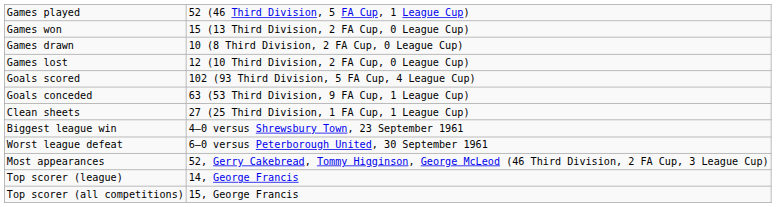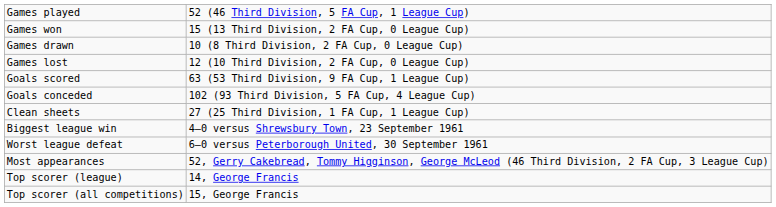 <table class="wikitable">
 <tr>
 <td>Games played</td>
 <td>52 (46 <a href='#'>Third Division</a>, 5 <a href='#'>FA Cup</a>, 1 <a href='#'>League Cup</a>)</td>
 </tr>
 <tr>
 <td>Games won</td>
 <td>15 (13 Third Division, 2 FA Cup, 0 League Cup)</td>
 </tr>
 <tr>
 <td>Games drawn</td>
 <td>10 (8 Third Division, 2 FA Cup, 0 League Cup)</td>
 </tr>
 <tr>
 <td>Games lost</td>
 <td>12 (10 Third Division, 2 FA Cup, 0 League Cup)</td>
 </tr>
 <tr>
 <td>Goals scored</td>
-<td>102 (93 Third Division, 5 FA Cup, 4 League Cup)</td>
+<td>63 (53 Third Division, 9 FA Cup, 1 League Cup)</td>
 </tr>
 <tr>
 <td>Goals conceded</td>
-<td>63 (53 Third Division, 9 FA Cup, 1 League Cup)</td>
+<td>102 (93 Third Division, 5 FA Cup, 4 League Cup)</td>
 </tr>
 <tr>
 <td>Clean sheets</td>
 <td>27 (25 Third Division, 1 FA Cup, 1 League Cup)</td>
 </tr>
 <tr>
 <td>Biggest league win</td>
 <td>4–0 versus <a href='#'>Shrewsbury Town</a>, 23 September 1961</td>
 </tr>
 <tr>
 <td>Worst league defeat</td>
 <td>6–0 versus <a href='#'>Peterborough United</a>, 30 September 1961</td>
 </tr>
 <tr>
 <td>Most appearances</td>
 <td>52, <a href='#'>Gerry Cakebread</a>, <a href='#'>Tommy Higginson</a>, <a href='#'>George McLeod</a> (46 Third Division, 2 FA Cup, 3 League Cup)</td>
 </tr>
 <tr>
 <td>Top scorer (league)</td>
 <td>14, <a href='#'>George Francis</a></td>
 </tr>
 <tr>
 <td>Top scorer (all competitions)</td>
 <td>15, George Francis</td>
 </tr>
 </table>
